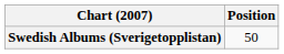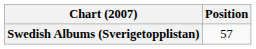 <table class="wikitable plainrowheaders" style="text-align:center">
 <tr>
 <th scope="col">Chart (2007)</th>
 <th scope="col">Position</th>
 </tr>
 <tr>
 <th scope="row">Swedish Albums (Sverigetopplistan)</th>
-<td>50</td>
+<td>57</td>
 </tr>
 </table>
